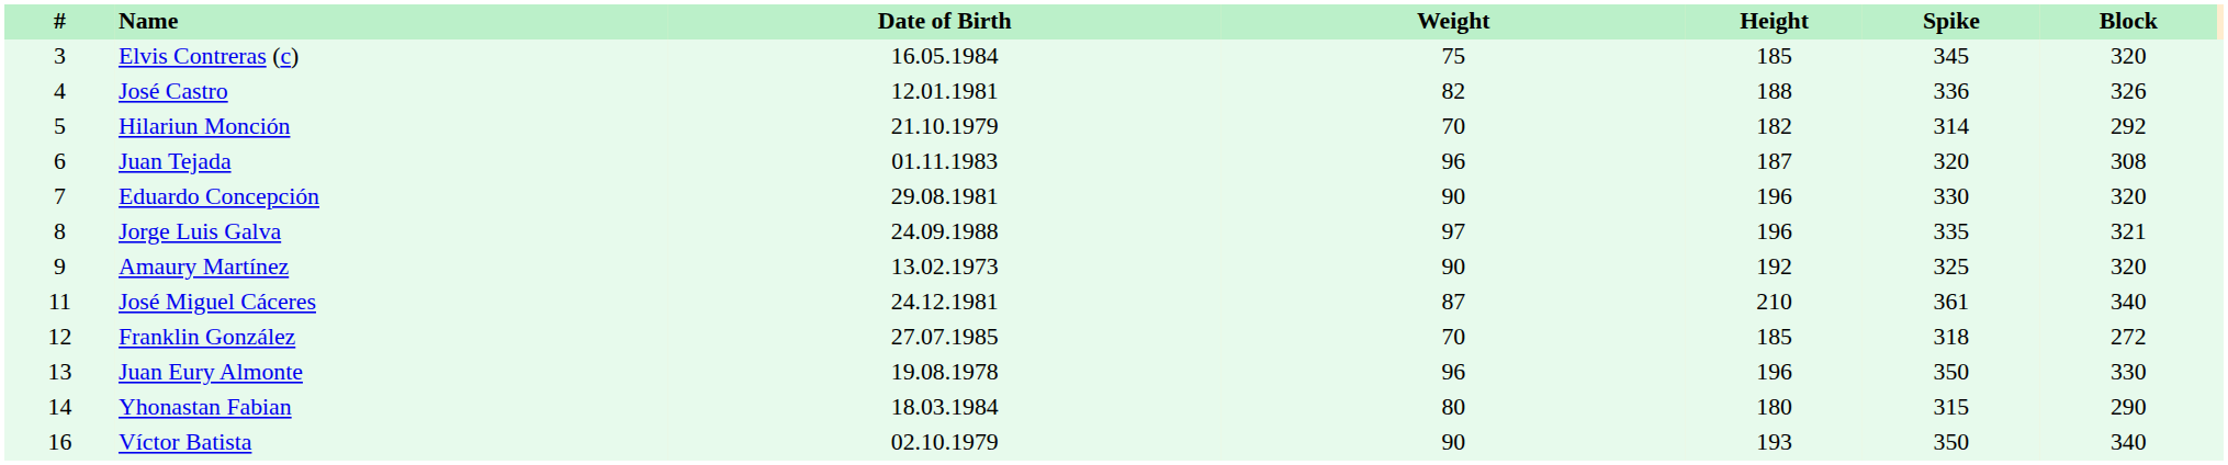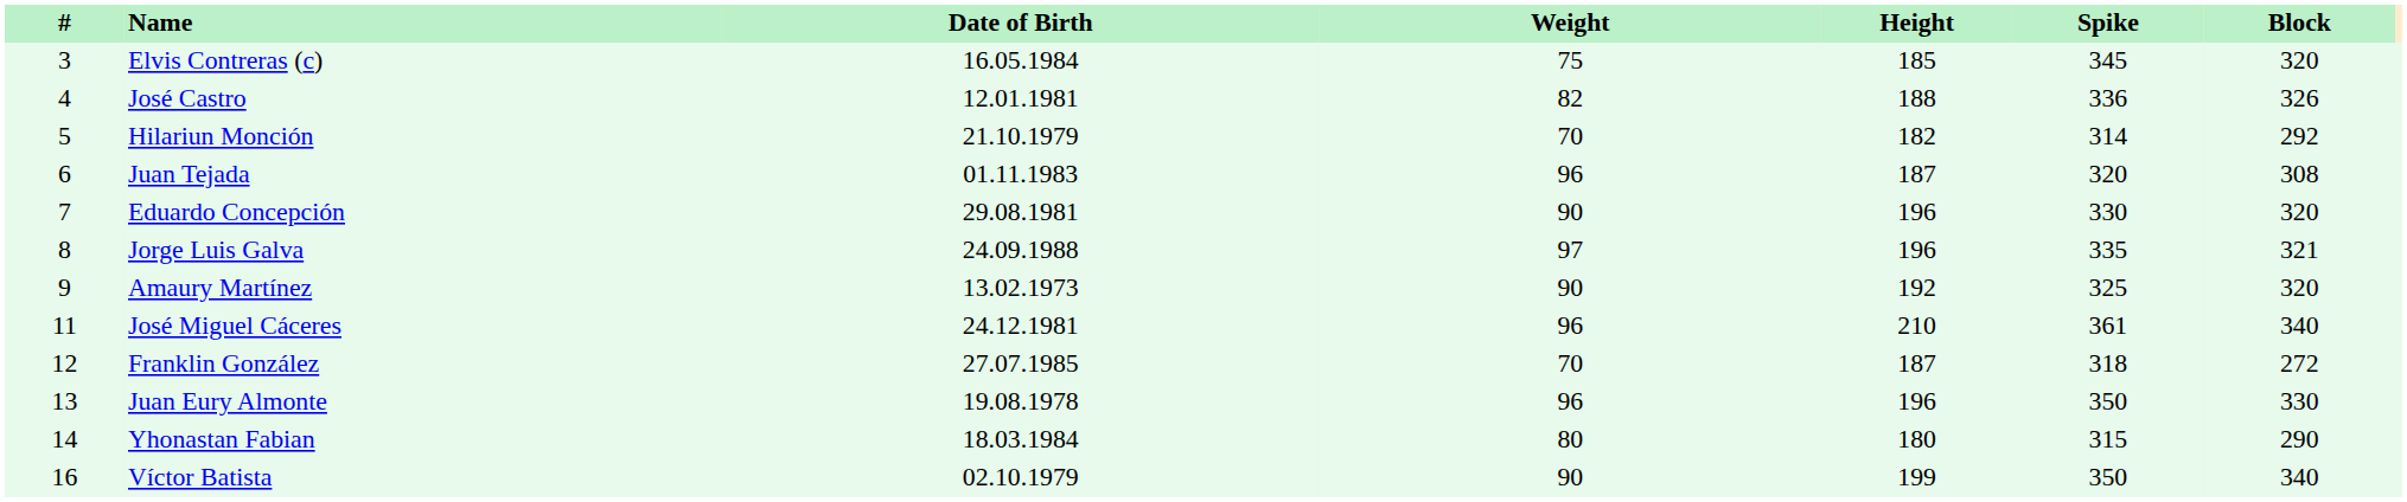 <table border=0 cellpadding=2 cellspacing=0  |- bgcolor=#FFECCE style="text-align:center; font-size:85%;" width=100%>
 <tr bgcolor=#BBF0C9>
 <th width=5%>#</th>
 <th width=25% align=left>Name</th>
 <th width=25%>Date of Birth</th>
 <th width=21%>Weight</th>
 <th width=8%>Height</th>
 <th width=8%>Spike</th>
 <th width=8%>Block</th>
 </tr>
 <tr bgcolor=#E7FAEC>
 <td>3</td>
 <td align=left><a href='#'>Elvis Contreras</a> (<a href='#'>c</a>)</td>
 <td>16.05.1984</td>
 <td>75</td>
 <td>185</td>
 <td>345</td>
 <td>320</td>
 <td></td>
 </tr>
 <tr bgcolor=#E7FAEC>
 <td>4</td>
 <td align=left><a href='#'>José Castro</a></td>
 <td>12.01.1981</td>
 <td>82</td>
 <td>188</td>
 <td>336</td>
 <td>326</td>
 <td></td>
 </tr>
 <tr bgcolor=#E7FAEC>
 <td>5</td>
 <td align=left><a href='#'>Hilariun Monción</a></td>
 <td>21.10.1979</td>
 <td>70</td>
 <td>182</td>
 <td>314</td>
 <td>292</td>
 <td></td>
 </tr>
 <tr bgcolor=#E7FAEC>
 <td>6</td>
 <td align=left><a href='#'>Juan Tejada</a></td>
 <td>01.11.1983</td>
 <td>96</td>
 <td>187</td>
 <td>320</td>
 <td>308</td>
 <td></td>
 </tr>
 <tr bgcolor=#E7FAEC>
 <td>7</td>
 <td align=left><a href='#'>Eduardo Concepción</a></td>
 <td>29.08.1981</td>
 <td>90</td>
 <td>196</td>
 <td>330</td>
 <td>320</td>
 <td></td>
 </tr>
 <tr bgcolor=#E7FAEC>
 <td>8</td>
 <td align=left><a href='#'>Jorge Luis Galva</a></td>
 <td>24.09.1988</td>
 <td>97</td>
 <td>196</td>
 <td>335</td>
 <td>321</td>
 <td></td>
 </tr>
 <tr bgcolor=#E7FAEC>
 <td>9</td>
 <td align=left><a href='#'>Amaury Martínez</a></td>
 <td>13.02.1973</td>
 <td>90</td>
 <td>192</td>
 <td>325</td>
 <td>320</td>
 <td></td>
 </tr>
 <tr bgcolor=#E7FAEC>
 <td>11</td>
 <td align=left><a href='#'>José Miguel Cáceres</a></td>
 <td>24.12.1981</td>
-<td>87</td>
+<td>96</td>
 <td>210</td>
 <td>361</td>
 <td>340</td>
 <td></td>
 </tr>
 <tr bgcolor=#E7FAEC>
 <td>12</td>
 <td align=left><a href='#'>Franklin González</a></td>
 <td>27.07.1985</td>
 <td>70</td>
-<td>185</td>
+<td>187</td>
 <td>318</td>
 <td>272</td>
 <td></td>
 </tr>
 <tr bgcolor=#E7FAEC>
 <td>13</td>
 <td align=left><a href='#'>Juan Eury Almonte</a></td>
 <td>19.08.1978</td>
 <td>96</td>
 <td>196</td>
 <td>350</td>
 <td>330</td>
 <td></td>
 </tr>
 <tr bgcolor=#E7FAEC>
 <td>14</td>
 <td align=left><a href='#'>Yhonastan Fabian</a></td>
 <td>18.03.1984</td>
 <td>80</td>
 <td>180</td>
 <td>315</td>
 <td>290</td>
 <td></td>
 </tr>
 <tr bgcolor=#E7FAEC>
 <td>16</td>
 <td align=left><a href='#'>Víctor Batista</a></td>
 <td>02.10.1979</td>
 <td>90</td>
-<td>193</td>
+<td>199</td>
 <td>350</td>
 <td>340</td>
 <td></td>
 </tr>
 </table>
